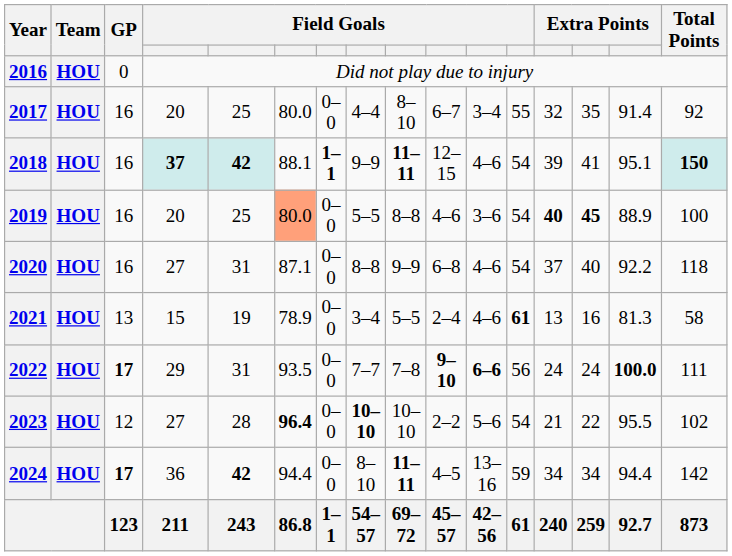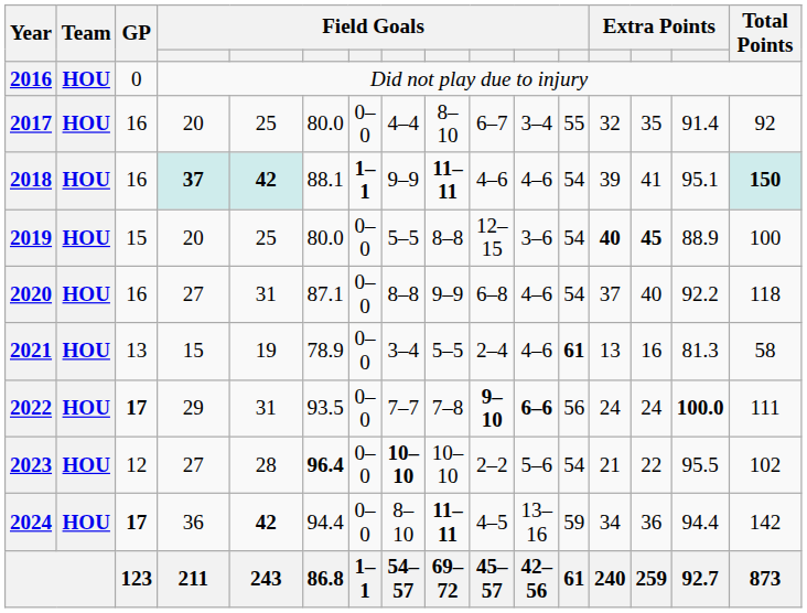 <table style="text-align:center;" class="wikitable">
 <tr>
 <th rowspan=2>Year</th>
 <th rowspan=2>Team</th>
 <th rowspan=2>GP</th>
 <th colspan=9>Field Goals</th>
 <th colspan=3>Extra Points</th>
 <th rowspan=2>Total Points</th>
 </tr>
 <tr>
 <th></th>
 <th></th>
 <th></th>
 <th></th>
 <th></th>
 <th></th>
 <th></th>
 <th></th>
 <th></th>
 <th></th>
 <th></th>
 <th></th>
 </tr>
 <tr>
 <th><a href='#'>2016</a></th>
 <th><a href='#'>HOU</a></th>
 <td>0</td>
 <td colspan="13"><em>Did not play due to injury</em></td>
 </tr>
 <tr>
 <th><a href='#'>2017</a></th>
 <th><a href='#'>HOU</a></th>
 <td>16</td>
 <td>20</td>
 <td>25</td>
 <td>80.0</td>
 <td>0–0</td>
 <td>4–4</td>
 <td>8–10</td>
 <td>6–7</td>
 <td>3–4</td>
 <td>55</td>
 <td>32</td>
 <td>35</td>
 <td>91.4</td>
 <td>92</td>
 </tr>
 <tr>
 <th><a href='#'>2018</a></th>
 <th><a href='#'>HOU</a></th>
 <td>16</td>
 <td style="background:#cfecec; width:3em;"><strong>37</strong></td>
 <td style="background:#cfecec; width:3em;"><strong>42</strong></td>
 <td>88.1</td>
 <td><strong>1–1</strong></td>
 <td>9–9</td>
 <td><strong>11–11</strong></td>
-<td>12–15</td>
+<td>4–6</td>
 <td>4–6</td>
 <td>54</td>
 <td>39</td>
 <td>41</td>
 <td>95.1</td>
 <td style="background:#cfecec; width:3em;"><strong>150</strong></td>
 </tr>
 <tr>
 <th><a href='#'>2019</a></th>
 <th><a href='#'>HOU</a></th>
-<td>16</td>
+<td>15</td>
 <td>20</td>
 <td>25</td>
-<td style="background: lightsalmon;">80.0</td>
+<td>80.0</td>
 <td>0–0</td>
 <td>5–5</td>
 <td>8–8</td>
-<td>4–6</td>
+<td>12–15</td>
 <td>3–6</td>
 <td>54</td>
 <td><strong>40</strong></td>
 <td><strong>45</strong></td>
 <td>88.9</td>
 <td>100</td>
 </tr>
 <tr>
 <th><a href='#'>2020</a></th>
 <th><a href='#'>HOU</a></th>
 <td>16</td>
 <td>27</td>
 <td>31</td>
 <td>87.1</td>
 <td>0–0</td>
 <td>8–8</td>
 <td>9–9</td>
 <td>6–8</td>
 <td>4–6</td>
 <td>54</td>
 <td>37</td>
 <td>40</td>
 <td>92.2</td>
 <td>118</td>
 </tr>
 <tr>
 <th><a href='#'>2021</a></th>
 <th><a href='#'>HOU</a></th>
 <td>13</td>
 <td>15</td>
 <td>19</td>
 <td>78.9</td>
 <td>0–0</td>
 <td>3–4</td>
 <td>5–5</td>
 <td>2–4</td>
 <td>4–6</td>
 <td><strong>61</strong></td>
 <td>13</td>
 <td>16</td>
 <td>81.3</td>
 <td>58</td>
 </tr>
 <tr>
 <th><a href='#'>2022</a></th>
 <th><a href='#'>HOU</a></th>
 <td><strong>17</strong></td>
 <td>29</td>
 <td>31</td>
 <td>93.5</td>
 <td>0–0</td>
 <td>7–7</td>
 <td>7–8</td>
 <td><strong>9–10</strong></td>
 <td><strong>6–6</strong></td>
 <td>56</td>
 <td>24</td>
 <td>24</td>
 <td><strong>100.0</strong></td>
 <td>111</td>
 </tr>
 <tr>
 <th><a href='#'>2023</a></th>
 <th><a href='#'>HOU</a></th>
 <td>12</td>
 <td>27</td>
 <td>28</td>
 <td><strong>96.4</strong></td>
 <td>0–0</td>
 <td><strong>10–10</strong></td>
 <td>10–10</td>
 <td>2–2</td>
 <td>5–6</td>
 <td>54</td>
 <td>21</td>
 <td>22</td>
 <td>95.5</td>
 <td>102</td>
 </tr>
 <tr>
 <th><a href='#'>2024</a></th>
 <th><a href='#'>HOU</a></th>
 <td><strong>17</strong></td>
 <td>36</td>
 <td><strong>42</strong></td>
 <td>94.4</td>
 <td>0–0</td>
 <td>8–10</td>
 <td><strong>11–11</strong></td>
 <td>4–5</td>
 <td>13–16</td>
 <td>59</td>
 <td>34</td>
-<td>34</td>
+<td>36</td>
 <td>94.4</td>
 <td>142</td>
 </tr>
 <tr>
 <th colspan="2"></th>
 <th>123</th>
 <th>211</th>
 <th>243</th>
 <th>86.8</th>
 <th>1–1</th>
 <th>54–57</th>
 <th>69–72</th>
 <th>45–57</th>
 <th>42–56</th>
 <th>61</th>
 <th>240</th>
 <th>259</th>
 <th>92.7</th>
 <th>873</th>
 </tr>
 </table>
